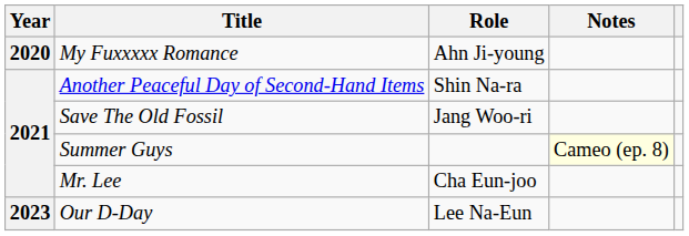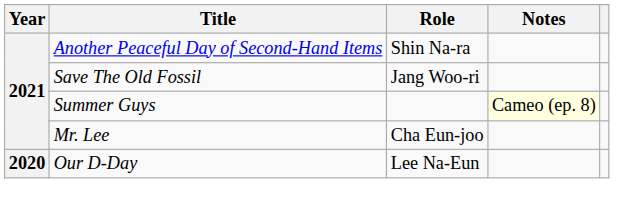 <table class="wikitable plainrowheaders sortable">
 <tr>
 <th scope="col">Year</th>
 <th scope="col">Title</th>
 <th scope="col">Role</th>
 <th scope="col">Notes</th>
 <th scope="col" class="unsortable"></th>
-</tr>
-<tr>
-<th scope="row">2020</th>
-<td><em>My Fuxxxxx Romance</em></td>
-<td>Ahn Ji-young</td>
-<td></td>
-<td style="text-align:center"></td>
 </tr>
 <tr>
 <th scope="row" rowspan="4">2021</th>
 <td><em><a href='#'>Another Peaceful Day of Second-Hand Items</a></em></td>
 <td>Shin Na-ra</td>
 <td></td>
 <td style="text-align:center"></td>
 </tr>
 <tr>
 <td><em>Save The Old Fossil</em></td>
 <td>Jang Woo-ri</td>
 <td></td>
 <td style="text-align:center"></td>
 </tr>
 <tr>
 <td><em>Summer Guys</em></td>
 <td></td>
 <td style="background: lightyellow;">Cameo (ep. 8)</td>
 <td style="text-align:center"></td>
 </tr>
 <tr>
 <td><em>Mr. Lee</em></td>
 <td>Cha Eun-joo</td>
 <td></td>
 <td style="text-align:center"></td>
 </tr>
 <tr>
-<th scope="row">2023</th>
+<th scope="row">2020</th>
 <td><em>Our D-Day</em></td>
 <td>Lee Na-Eun</td>
 <td></td>
 <td style="text-align:center"></td>
 </tr>
 </table>
